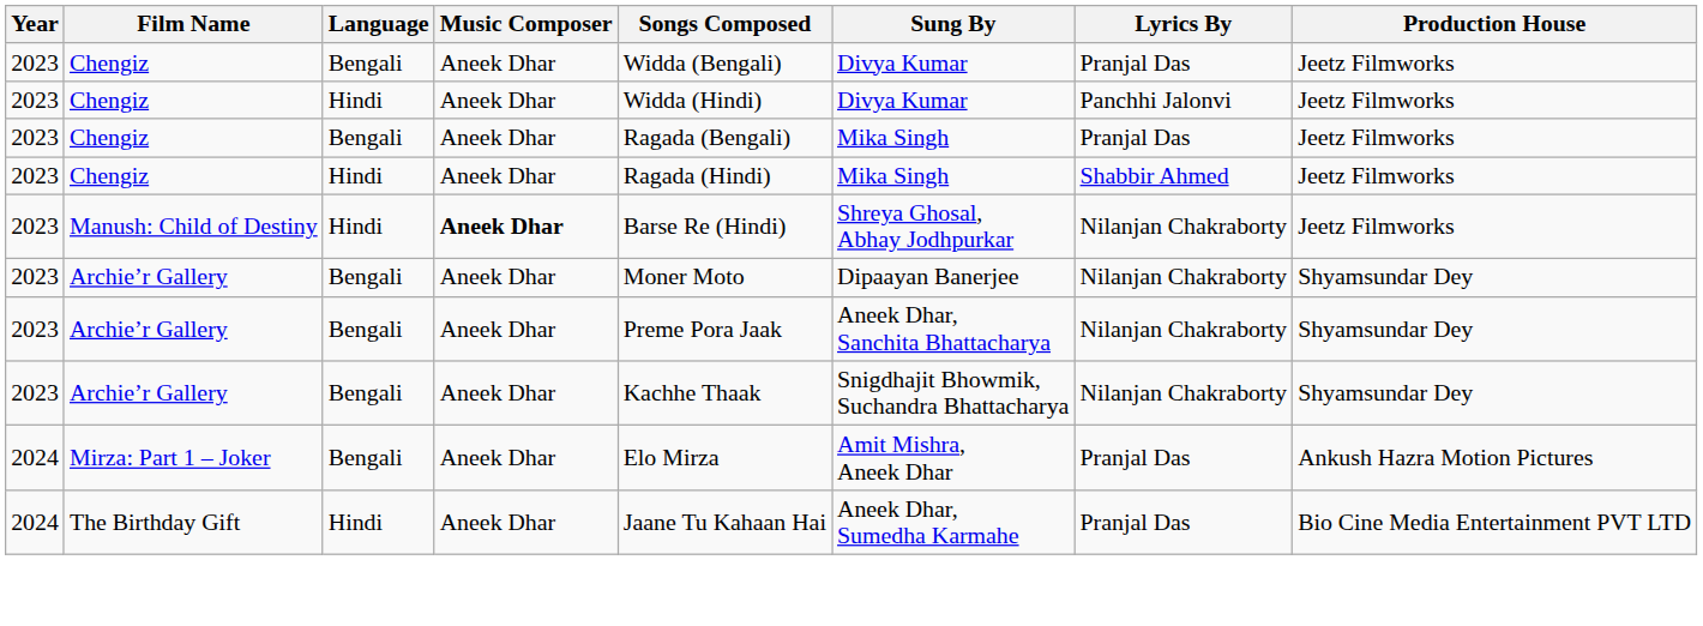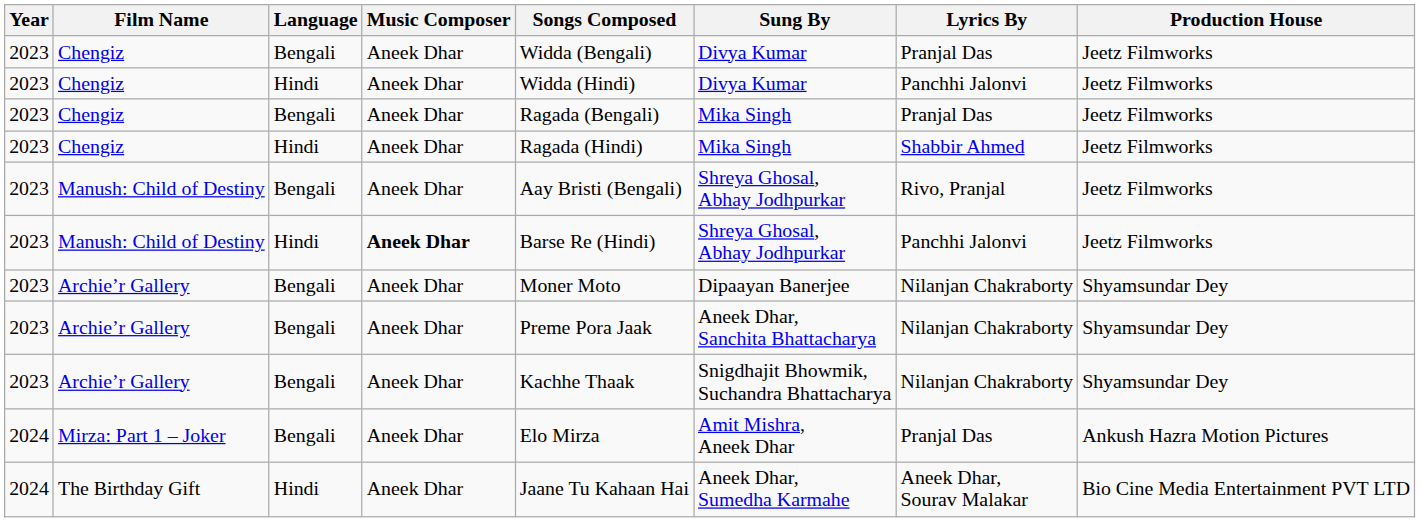 <table class="wikitable sortable">
 <tr>
 <th>Year</th>
 <th>Film Name</th>
 <th>Language</th>
 <th>Music Composer</th>
 <th>Songs Composed</th>
 <th>Sung By</th>
 <th>Lyrics By</th>
 <th>Production House</th>
 </tr>
 <tr>
 <td>2023</td>
 <td><a href='#'>Chengiz</a></td>
 <td>Bengali</td>
 <td>Aneek Dhar</td>
 <td>Widda (Bengali) </td>
 <td><a href='#'>Divya Kumar</a></td>
 <td>Pranjal Das</td>
 <td>Jeetz Filmworks</td>
 </tr>
 <tr>
 <td>2023</td>
 <td><a href='#'>Chengiz</a></td>
 <td>Hindi</td>
 <td>Aneek Dhar</td>
 <td>Widda (Hindi)</td>
 <td><a href='#'>Divya Kumar</a></td>
 <td>Panchhi Jalonvi</td>
 <td>Jeetz Filmworks</td>
 </tr>
 <tr>
 <td>2023</td>
 <td><a href='#'>Chengiz</a></td>
 <td>Bengali</td>
 <td>Aneek Dhar</td>
 <td>Ragada (Bengali)</td>
 <td><a href='#'>Mika Singh</a></td>
 <td>Pranjal Das</td>
 <td>Jeetz Filmworks</td>
 </tr>
 <tr>
 <td>2023</td>
 <td><a href='#'>Chengiz</a></td>
 <td>Hindi</td>
 <td>Aneek Dhar</td>
 <td>Ragada (Hindi)</td>
 <td><a href='#'>Mika Singh</a></td>
 <td><a href='#'>Shabbir Ahmed</a></td>
 <td>Jeetz Filmworks</td>
 </tr>
 <tr>
 <td>2023</td>
 <td><a href='#'>Manush: Child of Destiny</a></td>
+<td>Bengali</td>
+<td>Aneek Dhar</td>
+<td>Aay Bristi (Bengali)<br></td>
+<td><a href='#'>Shreya Ghosal</a>,<br><a href='#'>Abhay Jodhpurkar</a></td>
+<td>Rivo, Pranjal</td>
+<td>Jeetz Filmworks</td>
+</tr>
+<tr>
+<td>2023</td>
+<td><a href='#'>Manush: Child of Destiny</a></td>
 <td>Hindi</td>
 <td><strong>Aneek Dhar</strong></td>
 <td>Barse Re (Hindi) </td>
 <td><a href='#'>Shreya Ghosal</a>,<br><a href='#'>Abhay Jodhpurkar</a></td>
-<td>Nilanjan Chakraborty</td>
+<td>Panchhi Jalonvi</td>
 <td>Jeetz Filmworks</td>
 </tr>
 <tr>
 <td>2023</td>
 <td><a href='#'>Archie’r Gallery</a></td>
 <td>Bengali</td>
 <td>Aneek Dhar</td>
 <td>Moner Moto</td>
 <td>Dipaayan Banerjee</td>
 <td>Nilanjan Chakraborty</td>
 <td>Shyamsundar Dey</td>
 </tr>
 <tr>
 <td>2023</td>
 <td><a href='#'>Archie’r Gallery</a></td>
 <td>Bengali</td>
 <td>Aneek Dhar</td>
 <td>Preme Pora Jaak</td>
 <td>Aneek Dhar,<br><a href='#'>Sanchita Bhattacharya</a></td>
 <td>Nilanjan Chakraborty</td>
 <td>Shyamsundar Dey</td>
 </tr>
 <tr>
 <td>2023</td>
 <td><a href='#'>Archie’r Gallery</a></td>
 <td>Bengali</td>
 <td>Aneek Dhar</td>
 <td>Kachhe Thaak</td>
 <td>Snigdhajit Bhowmik,<br>Suchandra Bhattacharya</td>
 <td>Nilanjan Chakraborty</td>
 <td>Shyamsundar Dey</td>
 </tr>
 <tr>
 <td>2024</td>
 <td><a href='#'>Mirza: Part 1 – Joker</a></td>
 <td>Bengali</td>
 <td>Aneek Dhar</td>
 <td>Elo Mirza</td>
 <td><a href='#'>Amit Mishra</a>,<br>Aneek Dhar</td>
 <td>Pranjal Das</td>
 <td>Ankush Hazra Motion Pictures</td>
 </tr>
 <tr>
 <td>2024</td>
 <td>The Birthday Gift </td>
 <td>Hindi</td>
 <td>Aneek Dhar</td>
 <td>Jaane Tu Kahaan Hai</td>
 <td>Aneek Dhar,<br><a href='#'>Sumedha Karmahe</a></td>
-<td>Pranjal Das</td>
+<td>Aneek Dhar,<br>Sourav Malakar</td>
 <td>Bio Cine Media Entertainment PVT LTD</td>
 </tr>
 </table>
